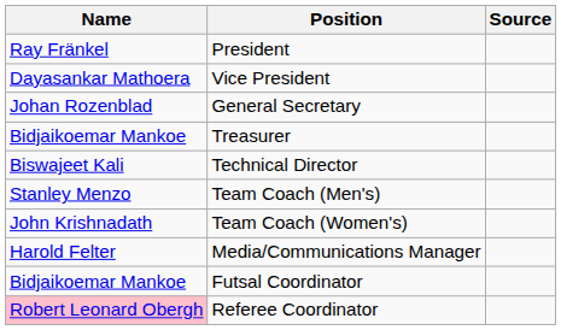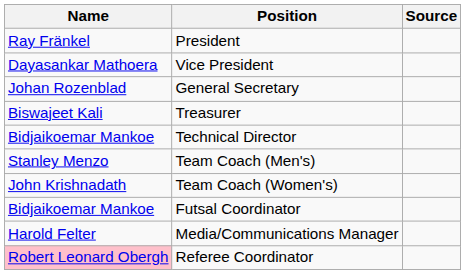 <table class="wikitable">
 <tr>
 <th>Name</th>
 <th>Position</th>
 <th>Source</th>
 </tr>
 <tr>
 <td> <a href='#'>Ray Fränkel</a></td>
 <td>President</td>
 <td></td>
 </tr>
 <tr>
 <td> <a href='#'>Dayasankar Mathoera</a></td>
 <td>Vice President</td>
 <td></td>
 </tr>
 <tr>
 <td> <a href='#'>Johan Rozenblad</a></td>
 <td>General Secretary</td>
 <td></td>
 </tr>
 <tr>
-<td> <a href='#'>Bidjaikoemar Mankoe</a></td>
+<td> <a href='#'>Biswajeet Kali</a></td>
 <td>Treasurer</td>
 <td></td>
 </tr>
 <tr>
-<td> <a href='#'>Biswajeet Kali</a></td>
+<td> <a href='#'>Bidjaikoemar Mankoe</a></td>
 <td>Technical Director</td>
 <td></td>
 </tr>
 <tr>
 <td> <a href='#'>Stanley Menzo</a></td>
 <td>Team Coach (Men's)</td>
 <td></td>
 </tr>
 <tr>
 <td> <a href='#'>John Krishnadath</a></td>
 <td>Team Coach (Women's)</td>
 <td></td>
 </tr>
 <tr>
-<td> <a href='#'>Harold Felter</a></td>
-<td>Media/Communications Manager</td>
+<td> <a href='#'>Bidjaikoemar Mankoe</a></td>
+<td>Futsal Coordinator</td>
 <td></td>
 </tr>
 <tr>
-<td> <a href='#'>Bidjaikoemar Mankoe</a></td>
-<td>Futsal Coordinator</td>
+<td> <a href='#'>Harold Felter</a></td>
+<td>Media/Communications Manager</td>
 <td></td>
 </tr>
 <tr>
 <td style="background: pink;"> <a href='#'>Robert Leonard Obergh</a></td>
 <td>Referee Coordinator</td>
 <td></td>
 </tr>
 </table>
